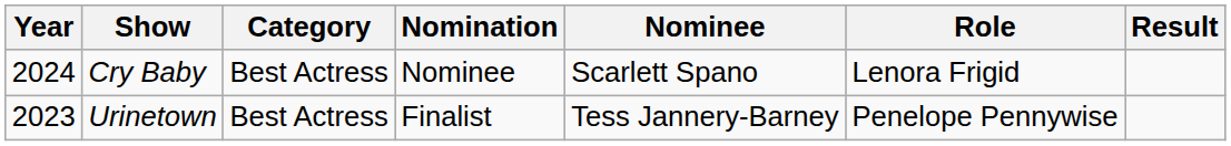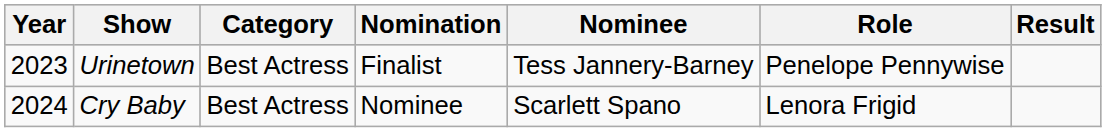 <table class="wikitable">
 <tr>
 <th>Year</th>
 <th>Show</th>
 <th>Category</th>
 <th>Nomination</th>
 <th>Nominee</th>
 <th>Role</th>
 <th>Result</th>
 </tr>
 <tr>
+<td>2023</td>
+<td><em>Urinetown</em></td>
+<td>Best Actress</td>
+<td>Finalist</td>
+<td>Tess Jannery-Barney</td>
+<td>Penelope Pennywise</td>
+<td></td>
+</tr>
+<tr>
 <td>2024</td>
 <td><em>Cry Baby</em></td>
 <td>Best Actress</td>
 <td>Nominee</td>
 <td>Scarlett Spano</td>
 <td>Lenora Frigid</td>
 <td></td>
 </tr>
-<tr>
-<td>2023</td>
-<td><em>Urinetown</em></td>
-<td>Best Actress</td>
-<td>Finalist</td>
-<td>Tess Jannery-Barney</td>
-<td>Penelope Pennywise</td>
-<td></td>
-</tr>
 </table>
